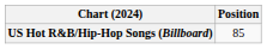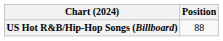 <table class="wikitable plainrowheaders" style="text-align:center">
 <tr>
 <th scope="col">Chart (2024)</th>
 <th scope="col">Position</th>
 </tr>
 <tr>
 <th scope="row">US Hot R&B/Hip-Hop Songs (<em>Billboard</em>)</th>
-<td>85</td>
+<td>88</td>
 </tr>
 </table>
